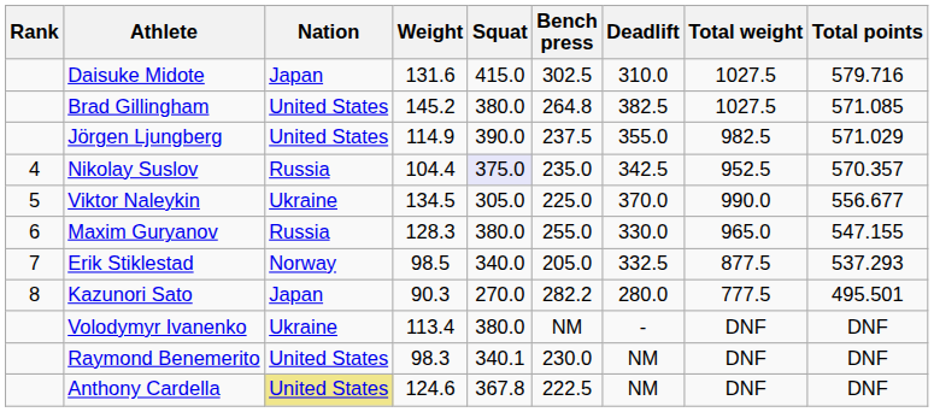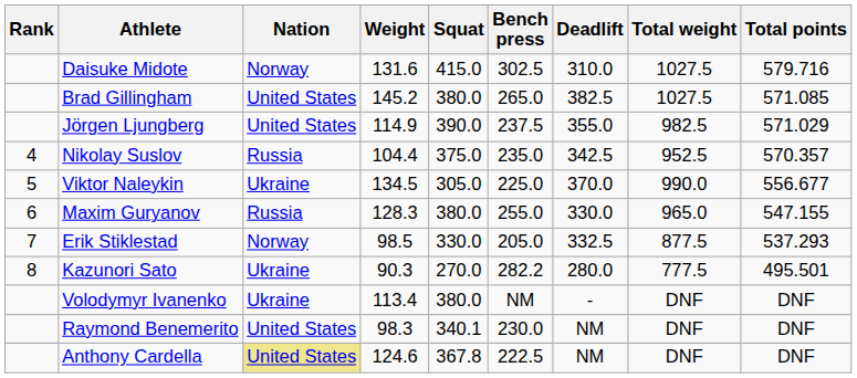 <table class="wikitable sortable" style="text-align:center">
 <tr>
 <th>Rank</th>
 <th>Athlete</th>
 <th>Nation</th>
 <th>Weight</th>
 <th>Squat</th>
 <th>Bench<br>press</th>
 <th>Deadlift</th>
 <th>Total weight</th>
 <th>Total points</th>
 </tr>
 <tr>
 <td></td>
 <td align=left><a href='#'>Daisuke Midote</a></td>
-<td align=left> <a href='#'>Japan</a></td>
+<td align=left> <a href='#'>Norway</a></td>
 <td>131.6</td>
 <td>415.0</td>
 <td>302.5</td>
 <td>310.0</td>
 <td>1027.5</td>
 <td>579.716</td>
 </tr>
 <tr>
 <td></td>
 <td align=left><a href='#'>Brad Gillingham</a></td>
 <td align=left> <a href='#'>United States</a></td>
 <td>145.2</td>
 <td>380.0</td>
-<td>264.8</td>
+<td>265.0</td>
 <td>382.5</td>
 <td>1027.5</td>
 <td>571.085</td>
 </tr>
 <tr>
 <td></td>
 <td align=left><a href='#'>Jörgen Ljungberg</a></td>
 <td align=left> <a href='#'>United States</a></td>
 <td>114.9</td>
 <td>390.0</td>
 <td>237.5</td>
 <td>355.0</td>
 <td>982.5</td>
 <td>571.029</td>
 </tr>
 <tr>
 <td>4</td>
 <td align=left><a href='#'>Nikolay Suslov</a></td>
 <td align=left> <a href='#'>Russia</a></td>
 <td>104.4</td>
-<td style="background: lavender;">375.0</td>
+<td>375.0</td>
 <td>235.0</td>
 <td>342.5</td>
 <td>952.5</td>
 <td>570.357</td>
 </tr>
 <tr>
 <td>5</td>
 <td align=left><a href='#'>Viktor Naleykin</a></td>
 <td align=left> <a href='#'>Ukraine</a></td>
 <td>134.5</td>
 <td>305.0</td>
 <td>225.0</td>
 <td>370.0</td>
 <td>990.0</td>
 <td>556.677</td>
 </tr>
 <tr>
 <td>6</td>
 <td align=left><a href='#'>Maxim Guryanov</a></td>
 <td align=left> <a href='#'>Russia</a></td>
 <td>128.3</td>
 <td>380.0</td>
 <td>255.0</td>
 <td>330.0</td>
 <td>965.0</td>
 <td>547.155</td>
 </tr>
 <tr>
 <td>7</td>
 <td align=left><a href='#'>Erik Stiklestad</a></td>
 <td align=left> <a href='#'>Norway</a></td>
 <td>98.5</td>
-<td>340.0</td>
+<td>330.0</td>
 <td>205.0</td>
 <td>332.5</td>
 <td>877.5</td>
 <td>537.293</td>
 </tr>
 <tr>
 <td>8</td>
 <td align=left><a href='#'>Kazunori Sato</a></td>
-<td align=left> <a href='#'>Japan</a></td>
+<td align=left> <a href='#'>Ukraine</a></td>
 <td>90.3</td>
 <td>270.0</td>
 <td>282.2</td>
 <td>280.0</td>
 <td>777.5</td>
 <td>495.501</td>
 </tr>
 <tr>
 <td></td>
 <td align=left><a href='#'>Volodymyr Ivanenko</a></td>
 <td align=left> <a href='#'>Ukraine</a></td>
 <td>113.4</td>
 <td>380.0</td>
 <td>NM</td>
 <td>-</td>
 <td>DNF</td>
 <td>DNF</td>
 </tr>
 <tr>
 <td></td>
 <td align=left><a href='#'>Raymond Benemerito</a></td>
 <td align=left> <a href='#'>United States</a></td>
 <td>98.3</td>
 <td>340.1</td>
 <td>230.0</td>
 <td>NM</td>
 <td>DNF</td>
 <td>DNF</td>
 </tr>
 <tr>
 <td></td>
 <td align=left><a href='#'>Anthony Cardella</a></td>
 <td align=left style="background: khaki;"> <a href='#'>United States</a></td>
 <td>124.6</td>
 <td>367.8</td>
 <td>222.5</td>
 <td>NM</td>
 <td>DNF</td>
 <td>DNF</td>
 </tr>
 </table>
